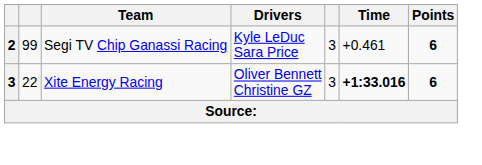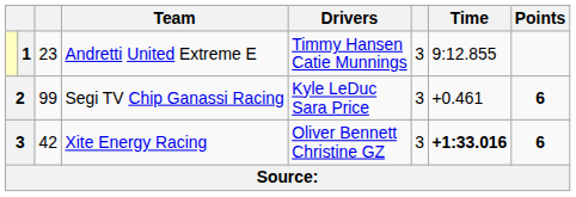 <table class="wikitable" style="font-size: 85%">
 <tr>
 <th scope="col" colspan="2"></th>
 <th scope="col"></th>
 <th scope="col">Team</th>
 <th scope="col">Drivers</th>
 <th scope="col"></th>
 <th scope="col">Time</th>
 <th scope="col">Points</th>
+</tr>
+<tr>
+<td style="background-color:#FFFFBF"> </td>
+<th scope=row>1</th>
+<td align=center>23</td>
+<td> <a href='#'>Andretti</a> <a href='#'>United</a> Extreme E</td>
+<td> <a href='#'>Timmy Hansen</a><br> <a href='#'>Catie Munnings</a></td>
+<td>3</td>
+<td>9:12.855</td>
+<td></td>
 </tr>
 <tr>
 <th scope=row colspan=2>2</th>
 <td align=center>99</td>
 <td> Segi TV <a href='#'>Chip Ganassi Racing</a></td>
 <td> <a href='#'>Kyle LeDuc</a><br> <a href='#'>Sara Price</a></td>
 <td>3</td>
 <td>+0.461</td>
 <td align=center><strong>6</strong></td>
 </tr>
 <tr>
 <th scope=row colspan=2>3</th>
-<td align=center>22</td>
+<td align=center>42</td>
 <td> <a href='#'>Xite Energy Racing</a></td>
 <td> <a href='#'>Oliver Bennett</a><br> <a href='#'>Christine GZ</a></td>
 <td>3</td>
 <td><strong>+1:33.016</strong></td>
 <td align=center><strong>6</strong></td>
 </tr>
 <tr>
 <th colspan="8">Source:</th>
 </tr>
 </table>
